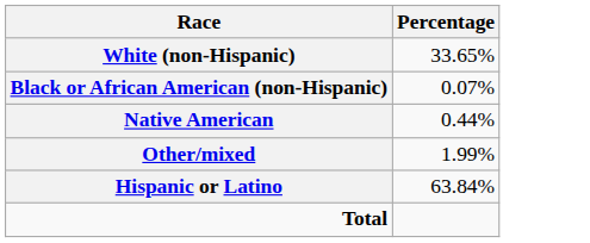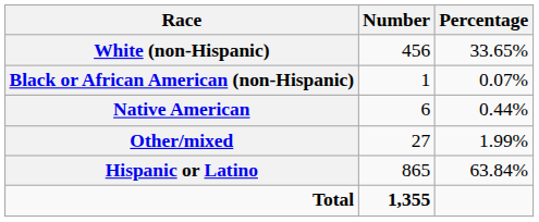 <table class="wikitable" style="text-align:right">
 <tr>
 <th scope="col">Race</th>
+<th scope="col">Number</th>
 <th scope="col">Percentage</th>
 </tr>
 <tr>
 <th scope="row"><a href='#'>White</a> (non-Hispanic)</th>
+<td>456</td>
 <td>33.65%</td>
 </tr>
 <tr>
 <th scope="row"><a href='#'>Black or African American</a> (non-Hispanic)</th>
+<td>1</td>
 <td>0.07%</td>
 </tr>
 <tr>
 <th scope="row"><a href='#'>Native American</a></th>
+<td>6</td>
 <td>0.44%</td>
 </tr>
 <tr>
 <th scope="row"><a href='#'>Other/mixed</a></th>
+<td>27</td>
 <td>1.99%</td>
 </tr>
 <tr>
 <th scope="row"><a href='#'>Hispanic</a> or <a href='#'>Latino</a></th>
+<td>865</td>
 <td>63.84%</td>
 </tr>
 <tr>
 <td><strong>Total</strong></td>
+<td><strong>1,355</strong></td>
 <td></td>
 </tr>
 </table>
